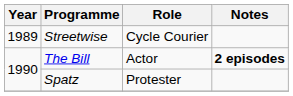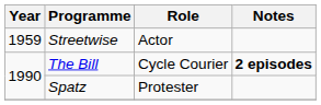 <table class="wikitable">
 <tr>
 <th>Year</th>
 <th>Programme</th>
 <th>Role</th>
 <th>Notes</th>
 </tr>
 <tr>
-<td rowspan="1">1989</td>
+<td rowspan="1">1959</td>
 <td><em>Streetwise</em></td>
-<td>Cycle Courier</td>
+<td>Actor</td>
 <td></td>
 </tr>
 <tr>
 <td rowspan="2">1990</td>
 <td><em><a href='#'>The Bill</a></em></td>
-<td>Actor</td>
+<td>Cycle Courier</td>
 <td><strong>2 episodes</strong></td>
 </tr>
 <tr>
 <td><em>Spatz</em></td>
 <td>Protester</td>
 <td></td>
 </tr>
 <tr>
 </tr>
 </table>
